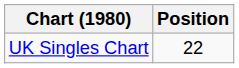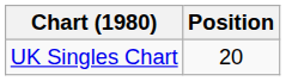 <table class="wikitable">
 <tr>
 <th>Chart (1980)</th>
 <th>Position</th>
 </tr>
 <tr>
 <td><a href='#'>UK Singles Chart</a></td>
-<td align="center">22</td>
+<td align="center">20</td>
 </tr>
 </table>
